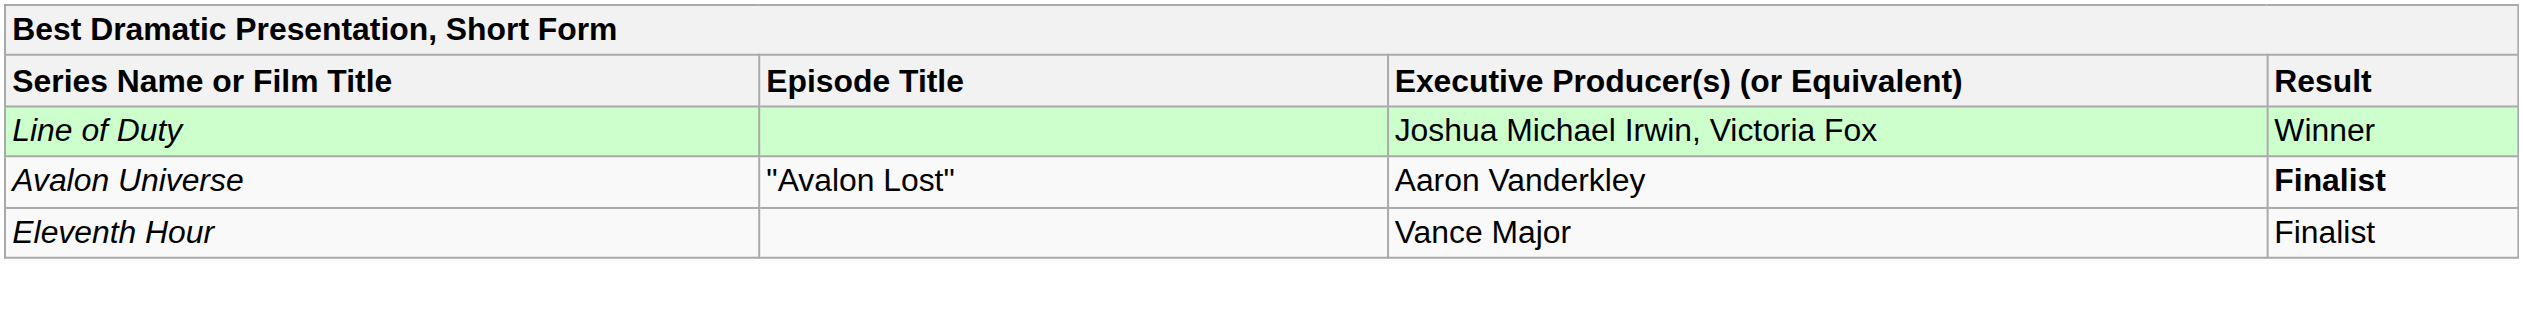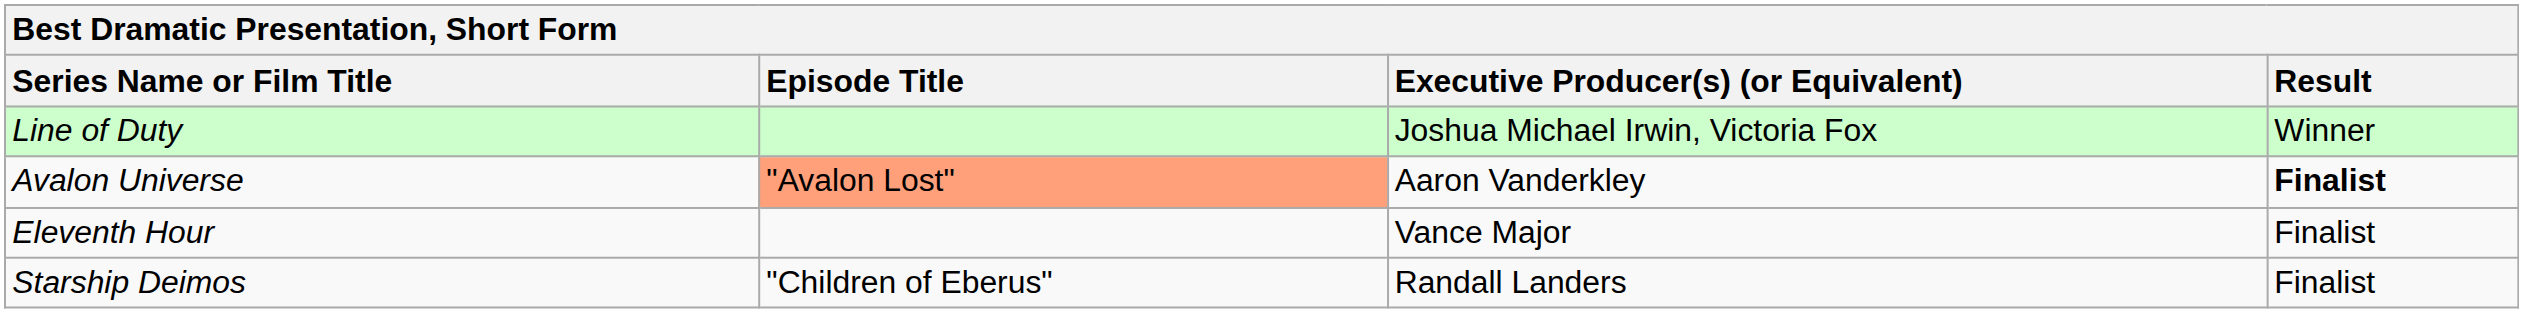 <table class="wikitable" width=100%>
 <tr>
 <th colspan="4" ! style="text-align:left;">Best Dramatic Presentation, Short Form</th>
 </tr>
 <tr>
 <th style="text-align:left; width: 30%;"><strong>Series Name or Film Title</strong></th>
 <th style="text-align:left; width: 25%;"><strong>Episode Title</strong></th>
 <th style="text-align:left; width: 35%;"><strong>Executive Producer(s) (or Equivalent)</strong></th>
 <th style="text-align:left; width: 10%;"><strong>Result</strong></th>
 </tr>
 <tr style="background-color:#ccffcc;">
 <td><em>Line of Duty</em></td>
 <td></td>
 <td>Joshua Michael Irwin, Victoria Fox</td>
 <td>Winner</td>
 </tr>
 <tr>
 <td><em>Avalon Universe</em></td>
-<td>"Avalon Lost"</td>
+<td style="background: lightsalmon;">"Avalon Lost"</td>
 <td>Aaron Vanderkley</td>
 <td><strong>Finalist</strong></td>
 </tr>
 <tr>
 <td><em>Eleventh Hour</em></td>
 <td></td>
 <td>Vance Major</td>
 <td>Finalist</td>
 </tr>
+<tr>
+<td><em>Starship Deimos</em></td>
+<td>"Children of Eberus"</td>
+<td>Randall Landers</td>
+<td>Finalist</td>
+</tr>
 </table>
